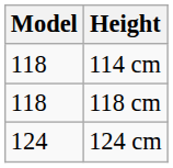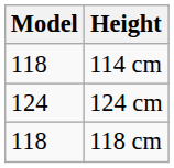 <table class="wikitable">
 <tr>
 <th>Model</th>
 <th>Height</th>
 </tr>
 <tr>
 <td>118</td>
 <td>114 cm</td>
 </tr>
 <tr>
+<td>124</td>
+<td>124 cm</td>
+</tr>
+<tr>
 <td>118</td>
 <td>118 cm</td>
 </tr>
-<tr>
-<td>124</td>
-<td>124 cm</td>
-</tr>
 </table>
